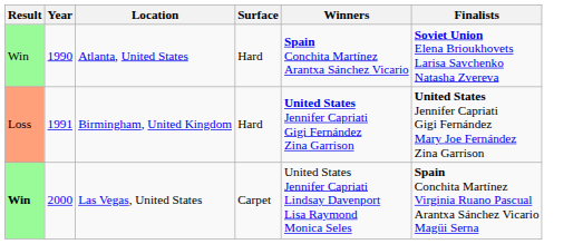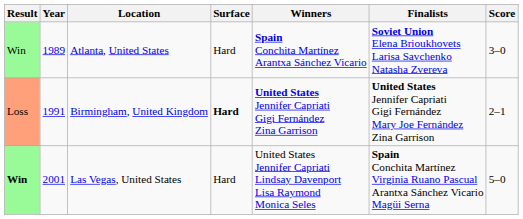 <table class="sortable wikitable">
 <tr>
 <th>Result</th>
 <th><strong>Year</strong></th>
 <th><strong>Location</strong></th>
 <th><strong>Surface</strong></th>
 <th><strong>Winners</strong></th>
 <th><strong>Finalists</strong></th>
+<th><strong>Score</strong></th>
 </tr>
 <tr>
 <td bgcolor="98FB98">Win</td>
-<td><a href='#'>1990</a></td>
+<td><a href='#'>1989</a></td>
 <td><a href='#'>Atlanta</a>, <a href='#'>United States</a></td>
 <td>Hard</td>
 <td> <strong><a href='#'>Spain</a></strong> <br>  <a href='#'>Conchita Martínez</a> <br>  <a href='#'>Arantxa Sánchez Vicario</a></td>
 <td> <strong><a href='#'>Soviet Union</a></strong> <br>  <a href='#'>Elena Brioukhovets</a> <br>  <a href='#'>Larisa Savchenko</a> <br>  <a href='#'>Natasha Zvereva</a></td>
+<td>3–0</td>
 </tr>
 <tr>
 <td bgcolor="ffa07a">Loss</td>
 <td><a href='#'>1991</a></td>
 <td><a href='#'>Birmingham</a>, <a href='#'>United Kingdom</a></td>
-<td>Hard</td>
+<td><strong>Hard</strong></td>
 <td> <strong><a href='#'>United States</a></strong> <br>  <a href='#'>Jennifer Capriati</a> <br>  <a href='#'>Gigi Fernández</a> <br>  <a href='#'>Zina Garrison</a></td>
 <td> <strong>United States</strong> <br>  Jennifer Capriati <br>  Gigi Fernández <br>  <a href='#'>Mary Joe Fernández</a> <br>  Zina Garrison</td>
+<td>2–1</td>
 </tr>
 <tr>
 <td bgcolor="98FB98"><strong>Win</strong></td>
-<td><a href='#'>2000</a></td>
+<td><a href='#'>2001</a></td>
 <td><a href='#'>Las Vegas</a>, United States</td>
-<td>Carpet</td>
+<td>Hard</td>
 <td> United States <br>  <a href='#'>Jennifer Capriati</a> <br>  <a href='#'>Lindsay Davenport</a> <br>  <a href='#'>Lisa Raymond</a> <br>  <a href='#'>Monica Seles</a></td>
 <td> <strong>Spain</strong> <br>  Conchita Martínez <br>  <a href='#'>Virginia Ruano Pascual</a> <br>  Arantxa Sánchez Vicario <br>  <a href='#'>Magüi Serna</a></td>
+<td>5–0</td>
 </tr>
 </table>
